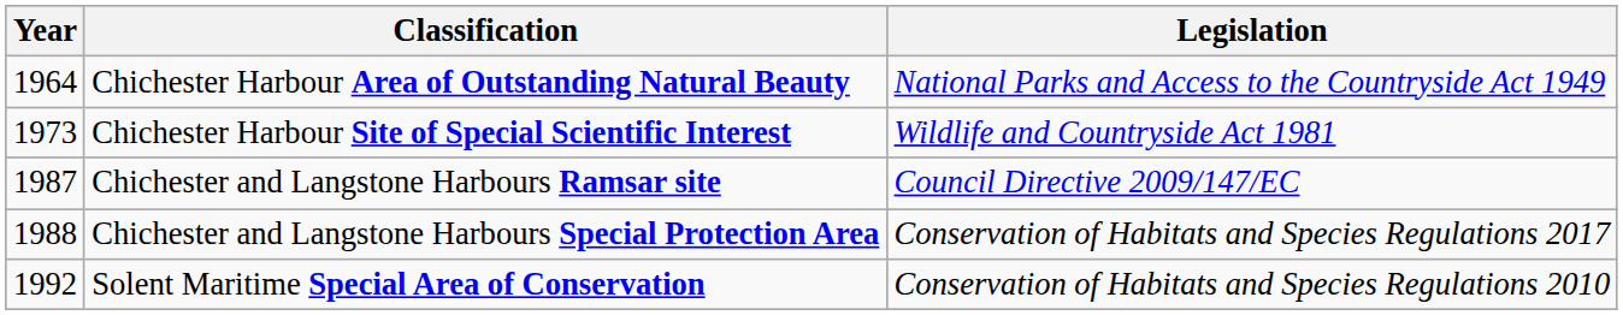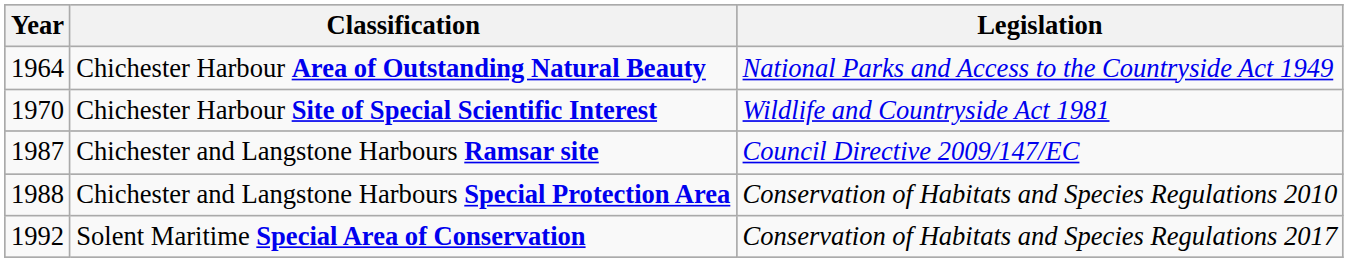 <table class=wikitable>
 <tr>
 <th>Year</th>
 <th>Classification</th>
 <th>Legislation</th>
 </tr>
 <tr>
 <td>1964</td>
 <td>Chichester Harbour <strong><a href='#'>Area of Outstanding Natural Beauty</a></strong></td>
 <td><em><a href='#'>National Parks and Access to the Countryside Act 1949</a></em></td>
 </tr>
 <tr>
-<td>1973</td>
+<td>1970</td>
 <td>Chichester Harbour <strong><a href='#'>Site of Special Scientific Interest</a></strong></td>
 <td><em><a href='#'>Wildlife and Countryside Act 1981</a></em></td>
 </tr>
 <tr>
 <td>1987</td>
 <td>Chichester and Langstone Harbours <strong><a href='#'>Ramsar site</a></strong></td>
 <td><em><a href='#'>Council Directive 2009/147/EC</a></em></td>
 </tr>
 <tr>
 <td>1988</td>
 <td>Chichester and Langstone Harbours <strong><a href='#'>Special Protection Area</a></strong></td>
-<td><em>Conservation of Habitats and Species Regulations 2017</em></td>
+<td><em>Conservation of Habitats and Species Regulations 2010</em></td>
 </tr>
 <tr>
 <td>1992</td>
 <td>Solent Maritime <strong><a href='#'>Special Area of Conservation</a></strong></td>
-<td><em>Conservation of Habitats and Species Regulations 2010</em></td>
+<td><em>Conservation of Habitats and Species Regulations 2017</em></td>
 </tr>
 </table>
